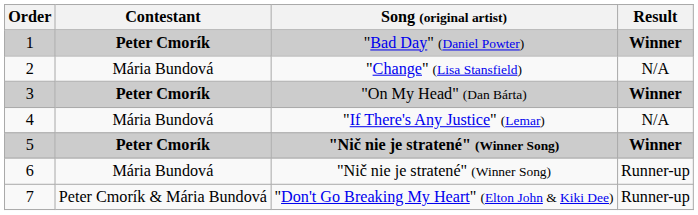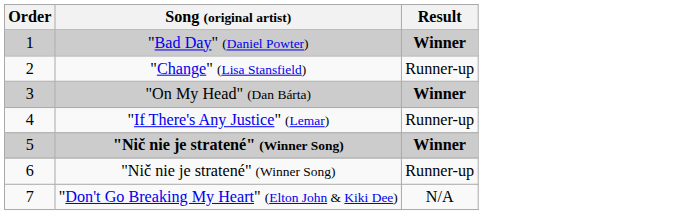 <table class="wikitable plainrowheaders" style="text-align:center;">
 <tr>
 <th scope="col">Order</th>
-<th scope="col">Contestant</th>
 <th scope="col">Song <small>(original artist)</small></th>
 <th scope="col">Result</th>
 </tr>
 <tr style="background:#ccc;">
 <td>1</td>
-<td><strong>Peter Cmorík</strong></td>
 <td>"<a href='#'>Bad Day</a>" <small>(<a href='#'>Daniel Powter</a>)</small></td>
 <td><strong>Winner</strong></td>
 </tr>
 <tr>
 <td>2</td>
-<td>Mária Bundová</td>
 <td>"<a href='#'>Change</a>" <small>(<a href='#'>Lisa Stansfield</a>)</small></td>
-<td>N/A</td>
+<td>Runner-up</td>
 </tr>
 <tr style="background:#ccc;">
 <td>3</td>
-<td><strong>Peter Cmorík</strong></td>
 <td>"On My Head" <small>(Dan Bárta)</small></td>
 <td><strong>Winner</strong></td>
 </tr>
 <tr>
 <td>4</td>
-<td>Mária Bundová</td>
 <td>"<a href='#'>If There's Any Justice</a>" <small>(<a href='#'>Lemar</a>)</small></td>
-<td>N/A</td>
+<td>Runner-up</td>
 </tr>
 <tr style="background:#ccc;">
 <td>5</td>
-<td><strong>Peter Cmorík</strong></td>
 <td><strong>"Nič nie je stratené" <small>(Winner Song)</small></strong></td>
 <td><strong>Winner</strong></td>
 </tr>
 <tr>
 <td>6</td>
-<td>Mária Bundová</td>
 <td>"Nič nie je stratené" <small>(Winner Song)</small></td>
 <td>Runner-up</td>
 </tr>
 <tr>
 <td>7</td>
-<td>Peter Cmorík & Mária Bundová</td>
 <td>"<a href='#'>Don't Go Breaking My Heart</a>" <small>(<a href='#'>Elton John</a> & <a href='#'>Kiki Dee</a>)</small></td>
-<td>Runner-up</td>
+<td>N/A</td>
 </tr>
 </table>
